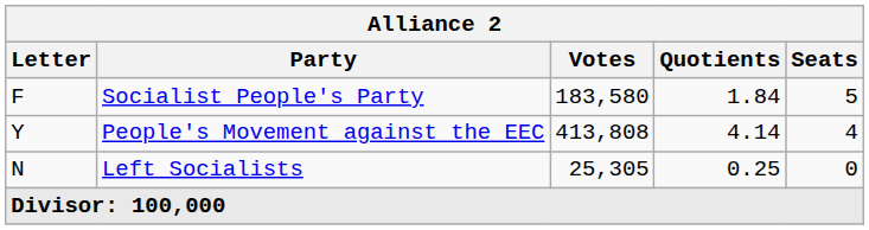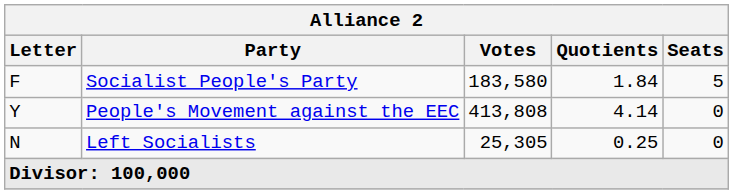 <table class="wikitable">
 <tr>
 <th colspan="5">Alliance 2</th>
 </tr>
 <tr>
 <th>Letter</th>
 <th>Party</th>
 <th>Votes</th>
 <th>Quotients</th>
 <th>Seats</th>
 </tr>
 <tr>
 <td style="text-align:left;">F</td>
 <td style="text-align:left;"><a href='#'>Socialist People's Party</a></td>
 <td style="text-align:right;">183,580</td>
 <td style="text-align:right;">1.84</td>
 <td style="text-align:right;">5</td>
 </tr>
 <tr>
 <td style="text-align:left;">Y</td>
 <td style="text-align:left;"><a href='#'>People's Movement against the EEC</a></td>
 <td style="text-align:right;">413,808</td>
 <td style="text-align:right;">4.14</td>
-<td style="text-align:right;">4</td>
+<td style="text-align:right;">0</td>
 </tr>
 <tr>
 <td style="text-align:left;">N</td>
 <td style="text-align:left;"><a href='#'>Left Socialists</a></td>
 <td style="text-align:right;">25,305</td>
 <td style="text-align:right;">0.25</td>
 <td style="text-align:right;">0</td>
 </tr>
 <tr style="background-color:#E9E9E9">
 <td colspan="5" style="text-align:left;"><strong>Divisor: 100,000</strong></td>
 </tr>
 </table>
